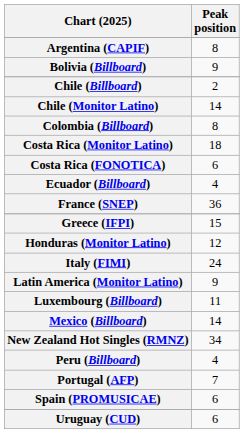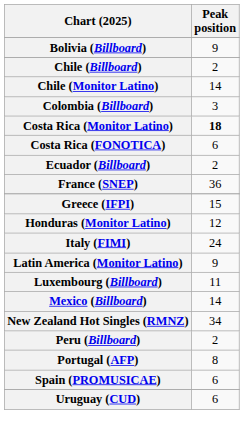 <table class="wikitable sortable plainrowheaders" style="text-align:center">
 <tr>
 <th scope="col">Chart (2025)</th>
 <th scope="col">Peak<br>position</th>
 </tr>
 <tr>
-</tr>
-<tr>
-<th scope="row">Argentina (<a href='#'>CAPIF</a>)</th>
-<td>8</td>
 </tr>
 <tr>
 <th scope="row">Bolivia (<em><a href='#'>Billboard</a></em>)</th>
 <td>9</td>
 </tr>
 <tr>
 </tr>
 <tr>
 <th scope="row">Chile (<em><a href='#'>Billboard</a></em>)</th>
 <td>2</td>
 </tr>
 <tr>
 <th scope="row">Chile (<a href='#'>Monitor Latino</a>)</th>
 <td>14</td>
 </tr>
 <tr>
 <th scope="row">Colombia (<em><a href='#'>Billboard</a></em>)</th>
-<td>8</td>
+<td>3</td>
 </tr>
 <tr>
 <th scope="row">Costa Rica (<a href='#'>Monitor Latino</a>)</th>
-<td>18</td>
+<td><strong>18</strong></td>
 </tr>
 <tr>
 <th scope="row">Costa Rica (<a href='#'>FONOTICA</a>)</th>
 <td>6</td>
 </tr>
 <tr>
 <th scope="row">Ecuador (<em><a href='#'>Billboard</a></em>)</th>
-<td>4</td>
+<td>2</td>
 </tr>
 <tr>
 <th scope="row">France (<a href='#'>SNEP</a>)</th>
 <td>36</td>
 </tr>
 <tr>
 </tr>
 <tr>
 <th scope="row">Greece (<a href='#'>IFPI</a>)</th>
 <td>15</td>
 </tr>
 <tr>
 <th scope="row">Honduras (<a href='#'>Monitor Latino</a>)</th>
 <td>12</td>
 </tr>
 <tr>
 <th scope="row">Italy (<a href='#'>FIMI</a>)</th>
 <td>24</td>
 </tr>
 <tr>
 <th scope="row">Latin America (<a href='#'>Monitor Latino</a>)</th>
 <td>9</td>
 </tr>
 <tr>
 <th scope="row">Luxembourg (<em><a href='#'>Billboard</a></em>)</th>
 <td>11</td>
 </tr>
 <tr>
 <th scope="row"><a href='#'>Mexico</a> (<em><a href='#'>Billboard</a></em>)</th>
 <td>14</td>
 </tr>
 <tr>
 <th scope="row">New Zealand Hot Singles (<a href='#'>RMNZ</a>)</th>
 <td>34</td>
 </tr>
 <tr>
 <th scope="row">Peru (<em><a href='#'>Billboard</a></em>)</th>
-<td>4</td>
+<td>2</td>
 </tr>
 <tr>
 <th scope="row">Portugal (<a href='#'>AFP</a>)</th>
-<td>7</td>
+<td>8</td>
 </tr>
 <tr>
 <th scope="row">Spain (<a href='#'>PROMUSICAE</a>)</th>
 <td>6</td>
 </tr>
 <tr>
 </tr>
 <tr>
 </tr>
 <tr>
 </tr>
 <tr>
 </tr>
 <tr>
 <th scope="row">Uruguay (<a href='#'>CUD</a>)</th>
 <td>6</td>
 </tr>
 </table>
